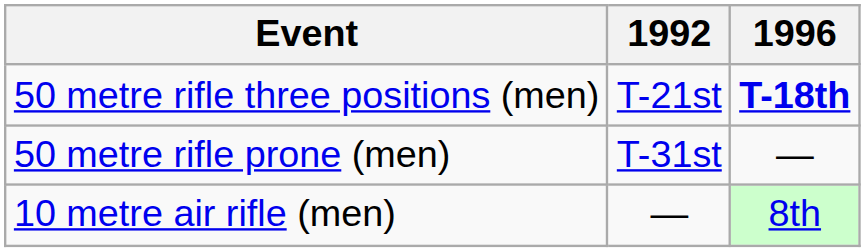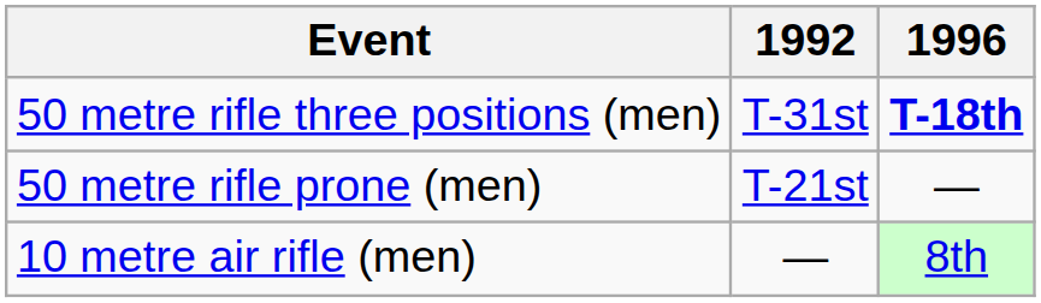 <table class="wikitable" style="text-align: center">
 <tr>
 <th>Event</th>
 <th>1992</th>
 <th>1996</th>
 </tr>
 <tr>
 <td align=left><a href='#'>50 metre rifle three positions</a> (men)</td>
-<td><a href='#'>T-21st</a></td>
+<td><a href='#'>T-31st</a></td>
 <td><strong><a href='#'>T-18th</a></strong></td>
 </tr>
 <tr>
 <td align=left><a href='#'>50 metre rifle prone</a> (men)</td>
-<td><a href='#'>T-31st</a></td>
+<td><a href='#'>T-21st</a></td>
 <td>—</td>
 </tr>
 <tr>
 <td align=left><a href='#'>10 metre air rifle</a> (men)</td>
 <td>—</td>
 <td style="background: #ccffcc"><a href='#'>8th</a></td>
 </tr>
 </table>
